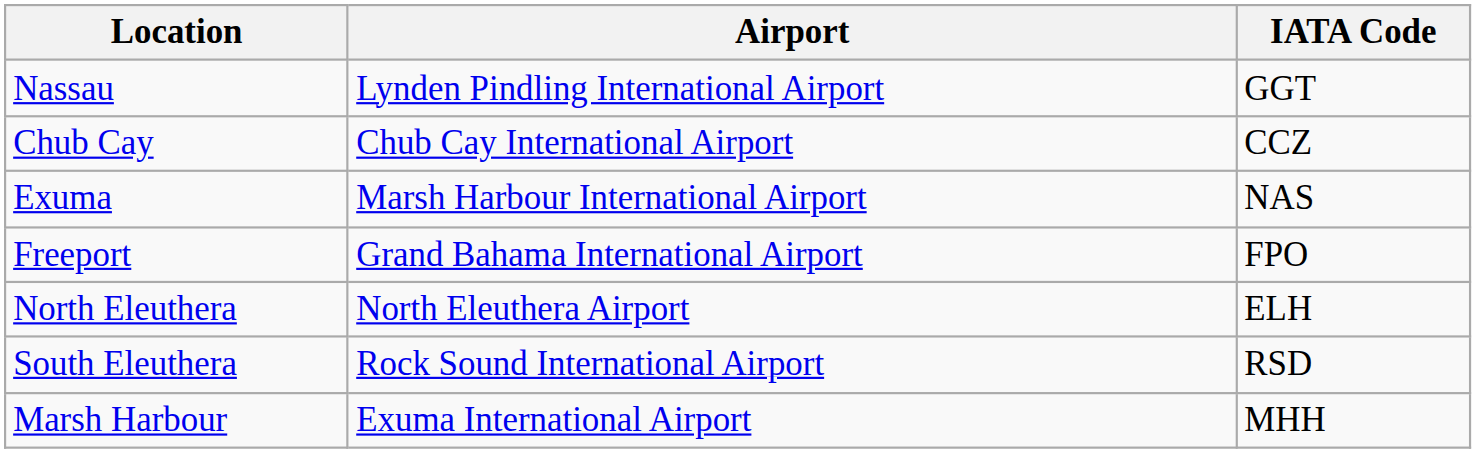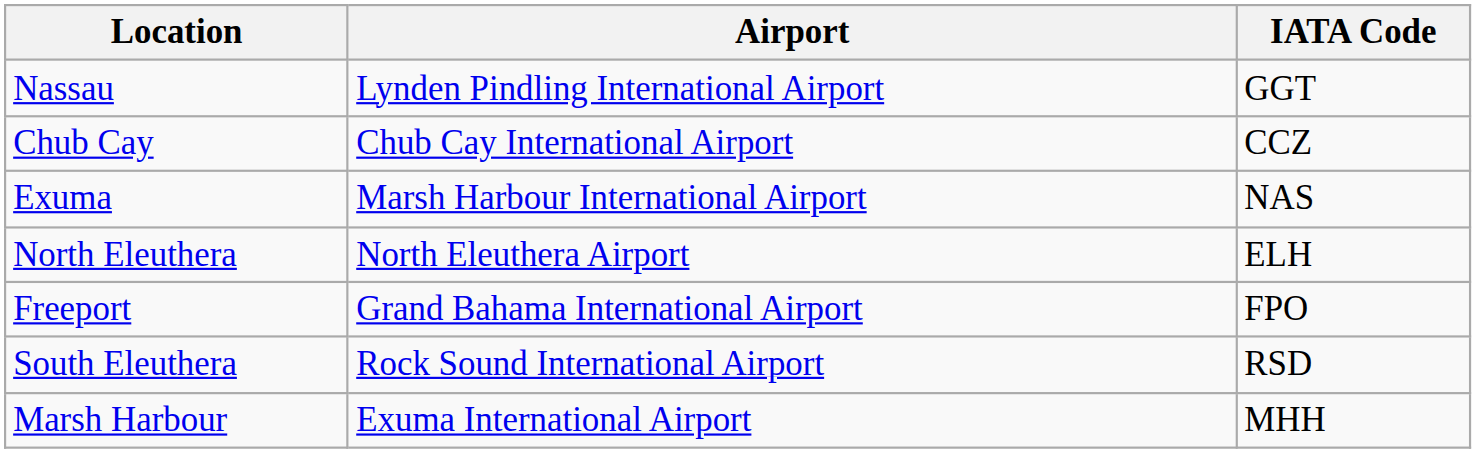 <table class="wikitable">
 <tr>
 <th scope="col" style="width:150px;"><strong>Location</strong></th>
 <th scope="col" style="width:400px;"><strong>Airport</strong></th>
 <th scope="col" style="width:100px;"><strong>IATA Code</strong></th>
 </tr>
 <tr>
 <td><a href='#'>Nassau</a></td>
 <td><a href='#'>Lynden Pindling International Airport</a></td>
 <td>GGT</td>
 </tr>
 <tr>
 <td><a href='#'>Chub Cay</a></td>
 <td><a href='#'>Chub Cay International Airport</a></td>
 <td>CCZ</td>
 </tr>
 <tr>
 <td><a href='#'>Exuma</a></td>
 <td><a href='#'>Marsh Harbour International Airport</a></td>
 <td>NAS</td>
 </tr>
 <tr>
+<td><a href='#'>North Eleuthera</a></td>
+<td><a href='#'>North Eleuthera Airport</a></td>
+<td>ELH</td>
+</tr>
+<tr>
 <td><a href='#'>Freeport</a></td>
 <td><a href='#'>Grand Bahama International Airport</a></td>
 <td>FPO</td>
-</tr>
-<tr>
-<td><a href='#'>North Eleuthera</a></td>
-<td><a href='#'>North Eleuthera Airport</a></td>
-<td>ELH</td>
 </tr>
 <tr>
 <td><a href='#'>South Eleuthera</a></td>
 <td><a href='#'>Rock Sound International Airport</a></td>
 <td>RSD</td>
 </tr>
 <tr>
 <td><a href='#'>Marsh Harbour</a></td>
 <td><a href='#'>Exuma International Airport</a></td>
 <td>MHH</td>
 </tr>
 </table>
